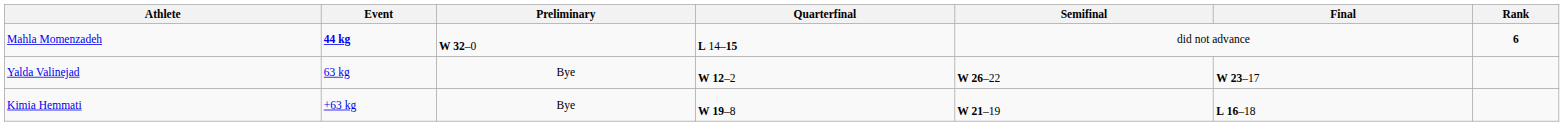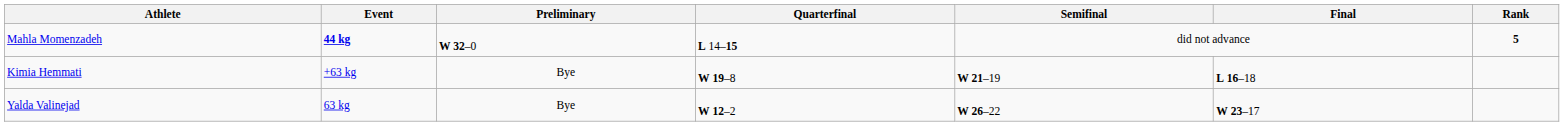 <table class="wikitable" width="98%" style="text-align:left; font-size:90%">
 <tr>
 <th width="11%">Athlete</th>
 <th width="4%">Event</th>
 <th width="9%">Preliminary</th>
 <th width="9%">Quarterfinal</th>
 <th width="9%">Semifinal</th>
 <th width="9%">Final</th>
 <th width="3%">Rank</th>
 </tr>
 <tr>
 <td><a href='#'>Mahla Momenzadeh</a></td>
 <td><strong><a href='#'>44 kg</a></strong></td>
 <td><br><strong>W</strong> <strong>32</strong>–0</td>
 <td><br><strong>L</strong> 14–<strong>15</strong></td>
 <td align=center colspan="2">did not advance</td>
-<td align=center><strong>6</strong></td>
+<td align=center><strong>5</strong></td>
+</tr>
+<tr>
+<td><a href='#'>Kimia Hemmati</a></td>
+<td><a href='#'>+63 kg</a></td>
+<td align=center>Bye</td>
+<td><br><strong>W</strong> <strong>19</strong>–8</td>
+<td><br><strong>W</strong> <strong>21</strong>–19</td>
+<td><br><strong>L</strong> <strong>16</strong>–18</td>
+<td align=center></td>
 </tr>
 <tr>
 <td><a href='#'>Yalda Valinejad</a></td>
 <td><a href='#'>63 kg</a></td>
 <td align=center>Bye</td>
 <td><br><strong>W</strong> <strong>12</strong>–2</td>
 <td><br><strong>W</strong> <strong>26</strong>–22</td>
 <td><br><strong>W</strong> <strong>23</strong>–17</td>
 <td align=center></td>
 </tr>
-<tr>
-<td><a href='#'>Kimia Hemmati</a></td>
-<td><a href='#'>+63 kg</a></td>
-<td align=center>Bye</td>
-<td><br><strong>W</strong> <strong>19</strong>–8</td>
-<td><br><strong>W</strong> <strong>21</strong>–19</td>
-<td><br><strong>L</strong> <strong>16</strong>–18</td>
-<td align=center></td>
-</tr>
 </table>
